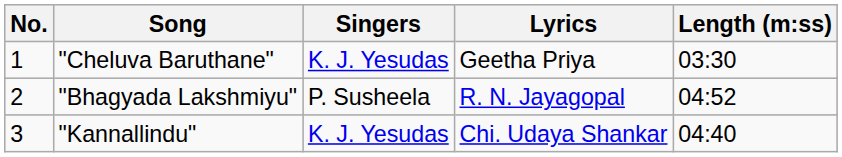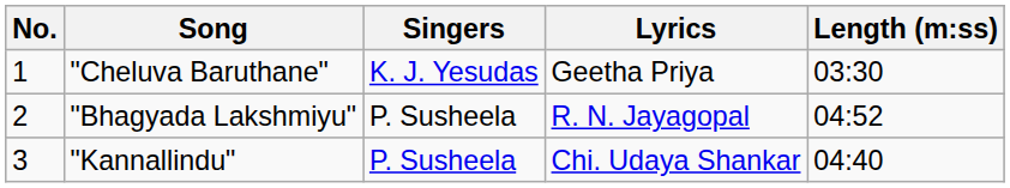 <table class="wikitable" style="font-size:95%;">
 <tr>
 <th>No.</th>
 <th>Song</th>
 <th>Singers</th>
 <th>Lyrics</th>
 <th>Length (m:ss)</th>
 </tr>
 <tr>
 <td>1</td>
 <td>"Cheluva Baruthane"</td>
 <td><a href='#'>K. J. Yesudas</a></td>
 <td>Geetha Priya</td>
 <td>03:30</td>
 </tr>
 <tr>
 <td>2</td>
 <td>"Bhagyada Lakshmiyu"</td>
 <td>P. Susheela</td>
 <td><a href='#'>R. N. Jayagopal</a></td>
 <td>04:52</td>
 </tr>
 <tr>
 <td>3</td>
 <td>"Kannallindu"</td>
-<td><a href='#'>K. J. Yesudas</a></td>
+<td><a href='#'>P. Susheela</a></td>
 <td><a href='#'>Chi. Udaya Shankar</a></td>
 <td>04:40</td>
 </tr>
 </table>
